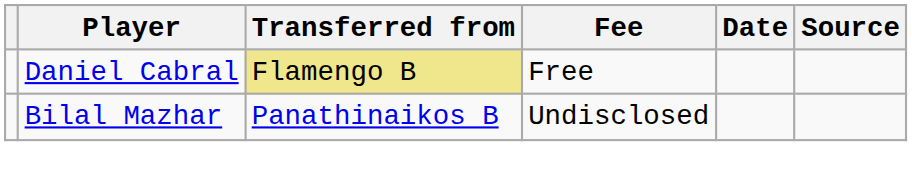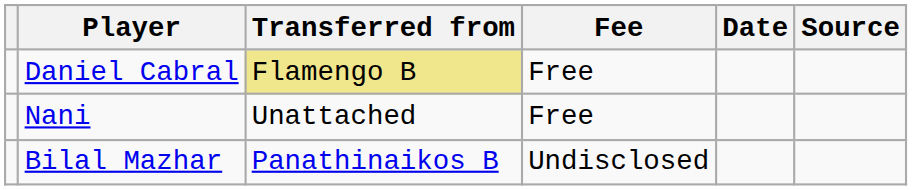 <table class="wikitable plainrowheaders sortable">
 <tr>
 <th></th>
 <th scope="col">Player</th>
 <th>Transferred from</th>
 <th style="width: 80px;">Fee</th>
 <th scope="col">Date</th>
 <th scope="col">Source</th>
 </tr>
 <tr>
 <td align="center"></td>
 <td> <a href='#'>Daniel Cabral</a></td>
 <td style="background: khaki;"> Flamengo B</td>
 <td>Free</td>
 <td></td>
 <td></td>
 </tr>
 <tr>
 <td align="center"></td>
+<td> <a href='#'>Nani</a></td>
+<td>Unattached</td>
+<td>Free</td>
+<td></td>
+<td></td>
+</tr>
+<tr>
+<td align="center"></td>
 <td> <a href='#'>Bilal Mazhar</a></td>
 <td> <a href='#'>Panathinaikos B</a></td>
 <td>Undisclosed</td>
 <td></td>
 <td></td>
 </tr>
 </table>
